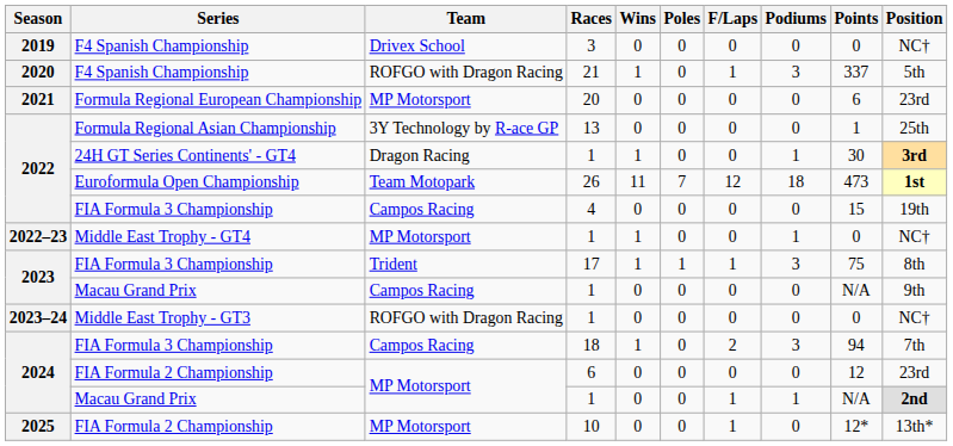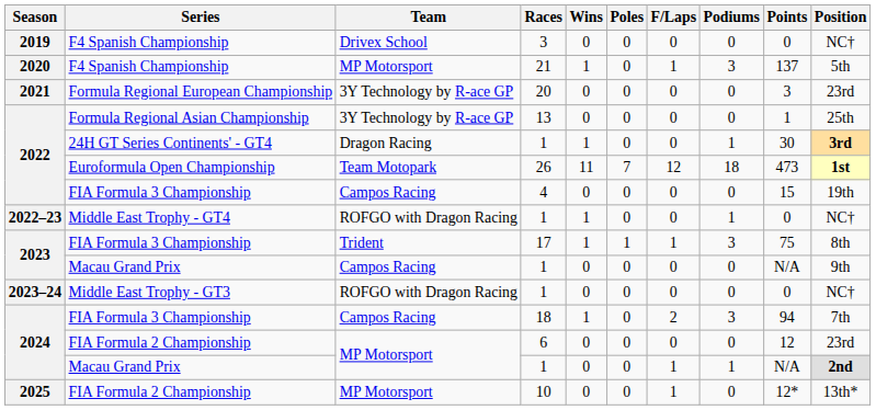 <table class="wikitable" style="font-size: 90%; text-align:center;">
 <tr>
 <th scope="col">Season</th>
 <th scope="col">Series</th>
 <th scope="col">Team</th>
 <th scope="col">Races</th>
 <th scope="col">Wins</th>
 <th scope="col">Poles</th>
 <th scope="col">F/Laps</th>
 <th scope="col">Podiums</th>
 <th scope="col">Points</th>
 <th scope="col">Position</th>
 </tr>
 <tr>
 <th scope="row">2019</th>
 <td style="text-align:left;"><a href='#'>F4 Spanish Championship</a></td>
 <td style="text-align:left;"><a href='#'>Drivex School</a></td>
 <td>3</td>
 <td>0</td>
 <td>0</td>
 <td>0</td>
 <td>0</td>
 <td>0</td>
 <td>NC†</td>
 </tr>
 <tr>
 <th scope="row">2020</th>
 <td style="text-align:left;"><a href='#'>F4 Spanish Championship</a></td>
-<td style="text-align:left;">ROFGO with Dragon Racing</td>
+<td style="text-align:left;"><a href='#'>MP Motorsport</a></td>
 <td>21</td>
 <td>1</td>
 <td>0</td>
 <td>1</td>
 <td>3</td>
-<td>337</td>
+<td>137</td>
 <td>5th</td>
 </tr>
 <tr>
 <th scope="row">2021</th>
 <td style="text-align:left;"><a href='#'>Formula Regional European Championship</a></td>
-<td style="text-align:left;"><a href='#'>MP Motorsport</a></td>
+<td style="text-align:left;">3Y Technology by <a href='#'>R-ace GP</a></td>
 <td>20</td>
 <td>0</td>
 <td>0</td>
 <td>0</td>
 <td>0</td>
-<td>6</td>
+<td>3</td>
 <td>23rd</td>
 </tr>
 <tr>
 <th scope="row" rowspan="4">2022</th>
 <td style="text-align:left;"><a href='#'>Formula Regional Asian Championship</a></td>
 <td style="text-align:left;">3Y Technology by <a href='#'>R-ace GP</a></td>
 <td>13</td>
 <td>0</td>
 <td>0</td>
 <td>0</td>
 <td>0</td>
 <td>1</td>
 <td>25th</td>
 </tr>
 <tr>
 <td style="text-align:left;"><a href='#'>24H GT Series Continents' - GT4</a></td>
 <td style="text-align:left;">Dragon Racing</td>
 <td>1</td>
 <td>1</td>
 <td>0</td>
 <td>0</td>
 <td>1</td>
 <td>30</td>
 <td style="background:#FFDF9F;"><strong>3rd</strong></td>
 </tr>
 <tr>
 <td style="text-align:left;"><a href='#'>Euroformula Open Championship</a></td>
 <td style="text-align:left;"><a href='#'>Team Motopark</a></td>
 <td>26</td>
 <td>11</td>
 <td>7</td>
 <td>12</td>
 <td>18</td>
 <td>473</td>
 <td style="background:#FFFFBF;"><strong>1st</strong></td>
 </tr>
 <tr>
 <td style="text-align:left;"><a href='#'>FIA Formula 3 Championship</a></td>
 <td style="text-align:left;"><a href='#'>Campos Racing</a></td>
 <td>4</td>
 <td>0</td>
 <td>0</td>
 <td>0</td>
 <td>0</td>
 <td>15</td>
 <td>19th</td>
 </tr>
 <tr>
 <th scope="row">2022–23</th>
 <td style="text-align:left;"><a href='#'>Middle East Trophy - GT4</a></td>
-<td style="text-align:left;"><a href='#'>MP Motorsport</a></td>
+<td style="text-align:left;">ROFGO with Dragon Racing</td>
 <td>1</td>
 <td>1</td>
 <td>0</td>
 <td>0</td>
 <td>1</td>
 <td>0</td>
 <td>NC†</td>
 </tr>
 <tr>
 <th scope="row" rowspan="2">2023</th>
 <td style="text-align:left;"><a href='#'>FIA Formula 3 Championship</a></td>
 <td style="text-align:left;"><a href='#'>Trident</a></td>
 <td>17</td>
 <td>1</td>
 <td>1</td>
 <td>1</td>
 <td>3</td>
 <td>75</td>
 <td>8th</td>
 </tr>
 <tr>
 <td style="text-align:left;"><a href='#'>Macau Grand Prix</a></td>
 <td style="text-align:left;"><a href='#'>Campos Racing</a></td>
 <td>1</td>
 <td>0</td>
 <td>0</td>
 <td>0</td>
 <td>0</td>
 <td>N/A</td>
 <td>9th</td>
 </tr>
 <tr>
 <th scope="row">2023–24</th>
 <td style="text-align:left;"><a href='#'>Middle East Trophy - GT3</a></td>
 <td style="text-align:left;">ROFGO with Dragon Racing</td>
 <td>1</td>
 <td>0</td>
 <td>0</td>
 <td>0</td>
 <td>0</td>
 <td>0</td>
 <td>NC†</td>
 </tr>
 <tr>
 <th scope="row" rowspan="3">2024</th>
 <td style="text-align:left;"><a href='#'>FIA Formula 3 Championship</a></td>
 <td style="text-align:left;"><a href='#'>Campos Racing</a></td>
 <td>18</td>
 <td>1</td>
 <td>0</td>
 <td>2</td>
 <td>3</td>
 <td>94</td>
 <td>7th</td>
 </tr>
 <tr>
 <td style="text-align:left;"><a href='#'>FIA Formula 2 Championship</a></td>
 <td style="text-align:left;" rowspan="2"><a href='#'>MP Motorsport</a></td>
 <td>6</td>
 <td>0</td>
 <td>0</td>
 <td>0</td>
 <td>0</td>
 <td>12</td>
 <td>23rd</td>
 </tr>
 <tr>
 <td style="text-align:left;"><a href='#'>Macau Grand Prix</a></td>
 <td>1</td>
 <td>0</td>
 <td>0</td>
 <td>1</td>
 <td>1</td>
 <td>N/A</td>
 <td style="background:#DFDFDF"><strong>2nd</strong></td>
 </tr>
 <tr>
 <th scope="row">2025</th>
 <td style="text-align:left;"><a href='#'>FIA Formula 2 Championship</a></td>
 <td style="text-align:left;"><a href='#'>MP Motorsport</a></td>
 <td>10</td>
 <td>0</td>
 <td>0</td>
 <td>1</td>
 <td>0</td>
 <td>12*</td>
 <td>13th*</td>
 </tr>
 </table>
